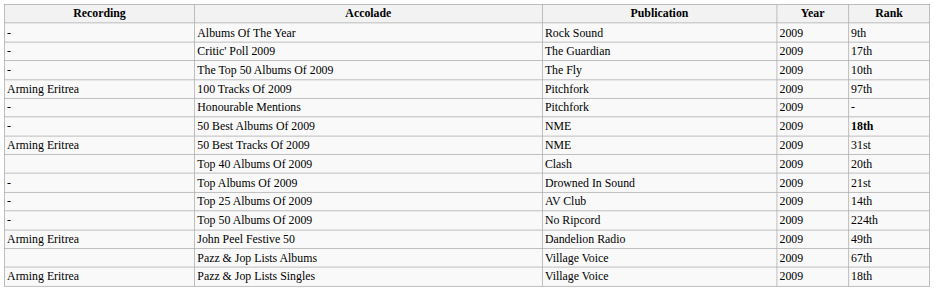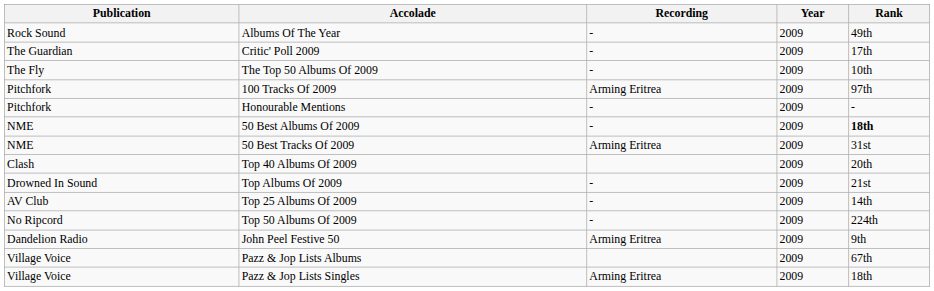 <table class="wikitable sortable" width=99%>
 <tr>
+<th>Publication</th>
+<th>Accolade</th>
 <th>Recording</th>
-<th>Accolade</th>
-<th>Publication</th>
 <th>Year</th>
 <th style="text-align:center;">Rank</th>
 </tr>
 <tr>
+<td>Rock Sound</td>
+<td>Albums Of The Year</td>
 <td>-</td>
-<td>Albums Of The Year</td>
-<td>Rock Sound</td>
+<td>2009</td>
+<td>49th</td>
+</tr>
+<tr>
+<td>The Guardian</td>
+<td>Critic' Poll 2009</td>
+<td>-</td>
+<td>2009</td>
+<td>17th</td>
+</tr>
+<tr>
+<td>The Fly</td>
+<td>The Top 50 Albums Of 2009</td>
+<td>-</td>
+<td>2009</td>
+<td>10th</td>
+</tr>
+<tr>
+<td>Pitchfork</td>
+<td>100 Tracks Of 2009</td>
+<td>Arming Eritrea</td>
+<td>2009</td>
+<td>97th</td>
+</tr>
+<tr>
+<td>Pitchfork</td>
+<td>Honourable Mentions</td>
+<td>-</td>
+<td>2009</td>
+<td>-</td>
+</tr>
+<tr>
+<td>NME</td>
+<td>50 Best Albums Of 2009</td>
+<td>-</td>
+<td>2009</td>
+<td><strong>18th</strong></td>
+</tr>
+<tr>
+<td>NME</td>
+<td>50 Best Tracks Of 2009</td>
+<td>Arming Eritrea</td>
+<td>2009</td>
+<td>31st</td>
+</tr>
+<tr>
+<td>Clash</td>
+<td>Top 40 Albums Of 2009</td>
+<td></td>
+<td>2009</td>
+<td>20th</td>
+</tr>
+<tr>
+<td>Drowned In Sound</td>
+<td>Top Albums Of 2009</td>
+<td>-</td>
+<td>2009</td>
+<td>21st</td>
+</tr>
+<tr>
+<td>AV Club</td>
+<td>Top 25 Albums Of 2009</td>
+<td>-</td>
+<td>2009</td>
+<td>14th</td>
+</tr>
+<tr>
+<td>No Ripcord</td>
+<td>Top 50 Albums Of 2009</td>
+<td>-</td>
+<td>2009</td>
+<td>224th</td>
+</tr>
+<tr>
+<td>Dandelion Radio</td>
+<td>John Peel Festive 50</td>
+<td>Arming Eritrea</td>
 <td>2009</td>
 <td>9th</td>
 </tr>
 <tr>
-<td>-</td>
-<td>Critic' Poll 2009</td>
-<td>The Guardian</td>
-<td>2009</td>
-<td>17th</td>
-</tr>
-<tr>
-<td>-</td>
-<td>The Top 50 Albums Of 2009</td>
-<td>The Fly</td>
-<td>2009</td>
-<td>10th</td>
-</tr>
-<tr>
-<td>Arming Eritrea</td>
-<td>100 Tracks Of 2009</td>
-<td>Pitchfork</td>
-<td>2009</td>
-<td>97th</td>
-</tr>
-<tr>
-<td>-</td>
-<td>Honourable Mentions</td>
-<td>Pitchfork</td>
-<td>2009</td>
-<td>-</td>
-</tr>
-<tr>
-<td>-</td>
-<td>50 Best Albums Of 2009</td>
-<td>NME</td>
-<td>2009</td>
-<td><strong>18th</strong></td>
-</tr>
-<tr>
-<td>Arming Eritrea</td>
-<td>50 Best Tracks Of 2009</td>
-<td>NME</td>
-<td>2009</td>
-<td>31st</td>
-</tr>
-<tr>
+<td>Village Voice</td>
+<td>Pazz & Jop Lists Albums</td>
 <td></td>
-<td>Top 40 Albums Of 2009</td>
-<td>Clash</td>
-<td>2009</td>
-<td>20th</td>
-</tr>
-<tr>
-<td>-</td>
-<td>Top Albums Of 2009</td>
-<td>Drowned In Sound</td>
-<td>2009</td>
-<td>21st</td>
-</tr>
-<tr>
-<td>-</td>
-<td>Top 25 Albums Of 2009</td>
-<td>AV Club</td>
-<td>2009</td>
-<td>14th</td>
-</tr>
-<tr>
-<td>-</td>
-<td>Top 50 Albums Of 2009</td>
-<td>No Ripcord</td>
-<td>2009</td>
-<td>224th</td>
-</tr>
-<tr>
-<td>Arming Eritrea</td>
-<td>John Peel Festive 50</td>
-<td>Dandelion Radio</td>
-<td>2009</td>
-<td>49th</td>
-</tr>
-<tr>
-<td></td>
-<td>Pazz & Jop Lists Albums</td>
-<td>Village Voice</td>
 <td>2009</td>
 <td>67th</td>
 </tr>
 <tr>
+<td>Village Voice</td>
+<td>Pazz & Jop Lists Singles</td>
 <td>Arming Eritrea</td>
-<td>Pazz & Jop Lists Singles</td>
-<td>Village Voice</td>
 <td>2009</td>
 <td>18th</td>
 </tr>
 </table>
